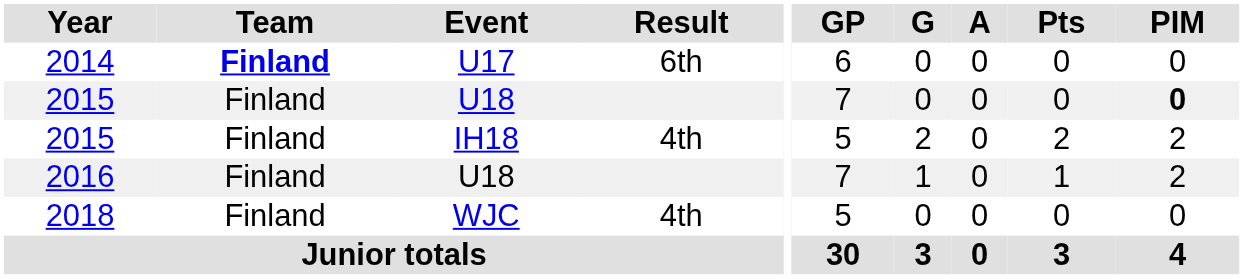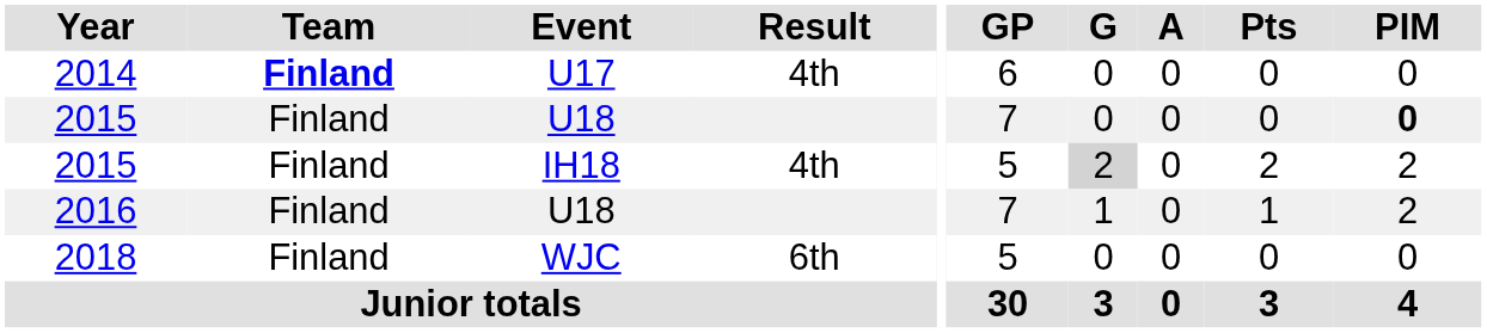 <table border="0" cellpadding="1" cellspacing="0" ID="Table3" style="text-align:center; width:40em;">
 <tr bgcolor="#e0e0e0">
 <th>Year</th>
 <th>Team</th>
 <th>Event</th>
 <th>Result</th>
 <th rowspan="99" bgcolor="#ffffff"></th>
 <th>GP</th>
 <th>G</th>
 <th>A</th>
 <th>Pts</th>
 <th>PIM</th>
 </tr>
 <tr>
 <td><a href='#'>2014</a></td>
 <td><strong><a href='#'>Finland</a></strong></td>
 <td><a href='#'>U17</a></td>
-<td>6th</td>
+<td>4th</td>
 <td>6</td>
 <td>0</td>
 <td>0</td>
 <td>0</td>
 <td>0</td>
 </tr>
 <tr bgcolor="#f0f0f0">
 <td><a href='#'>2015</a></td>
 <td>Finland</td>
 <td><a href='#'>U18</a></td>
 <td></td>
 <td>7</td>
 <td>0</td>
 <td>0</td>
 <td>0</td>
 <td><strong>0</strong></td>
 </tr>
 <tr>
 <td><a href='#'>2015</a></td>
 <td>Finland</td>
 <td><a href='#'>IH18</a></td>
 <td>4th</td>
 <td>5</td>
-<td>2</td>
+<td style="background: lightgrey;">2</td>
 <td>0</td>
 <td>2</td>
 <td>2</td>
 </tr>
 <tr bgcolor="#f0f0f0">
 <td><a href='#'>2016</a></td>
 <td>Finland</td>
 <td>U18</td>
 <td></td>
 <td>7</td>
 <td>1</td>
 <td>0</td>
 <td>1</td>
 <td>2</td>
 </tr>
 <tr>
 <td><a href='#'>2018</a></td>
 <td>Finland</td>
 <td><a href='#'>WJC</a></td>
-<td>4th</td>
+<td>6th</td>
 <td>5</td>
 <td>0</td>
 <td>0</td>
 <td>0</td>
 <td>0</td>
 </tr>
 <tr bgcolor="#e0e0e0">
 <th colspan="4">Junior totals</th>
 <th>30</th>
 <th>3</th>
 <th>0</th>
 <th>3</th>
 <th>4</th>
 </tr>
 </table>
